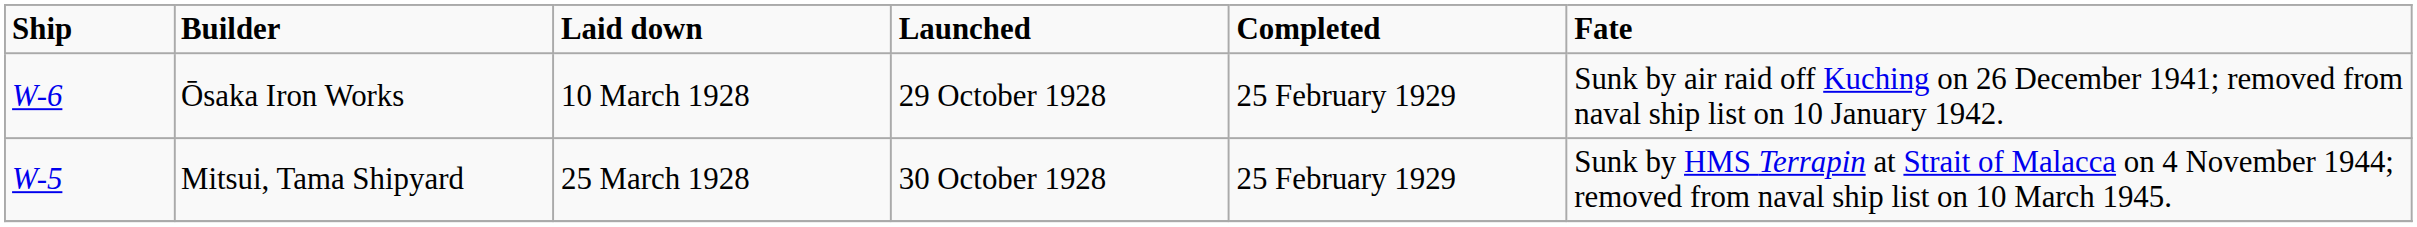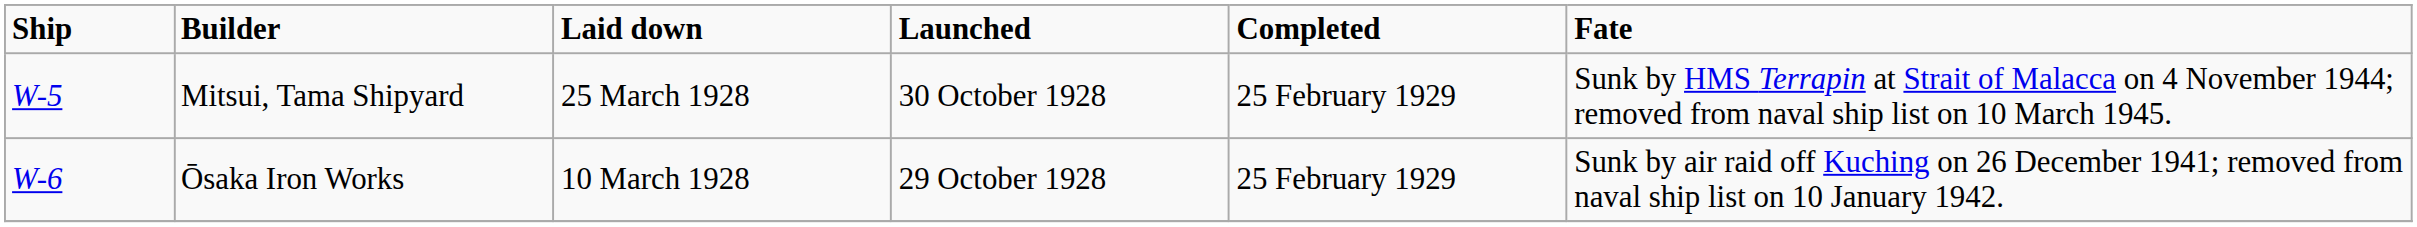 <table class="wikitable">
 <tr>
 <td width="4%"><strong>Ship</strong></td>
 <td width="9%"><strong>Builder</strong></td>
 <td width="8%" bgcolor=><strong>Laid down</strong></td>
 <td width="8%" bgcolor=><strong>Launched</strong></td>
 <td width="8%" bgcolor=><strong>Completed</strong></td>
 <td width="20%" bgcolor=><strong>Fate</strong></td>
 </tr>
 <tr>
+<td><a href='#'><em>W-5</em></a></td>
+<td>Mitsui, Tama Shipyard</td>
+<td>25 March 1928</td>
+<td>30 October 1928</td>
+<td>25 February 1929</td>
+<td>Sunk by <a href='#'>HMS <em>Terrapin</em></a> at <a href='#'>Strait of Malacca</a>  on 4 November 1944; removed from naval ship list on 10 March 1945.</td>
+</tr>
+<tr>
 <td><a href='#'><em>W-6</em></a></td>
 <td>Ōsaka Iron Works</td>
 <td>10 March 1928</td>
 <td>29 October 1928</td>
 <td>25 February 1929</td>
 <td>Sunk by air raid off <a href='#'>Kuching</a>  on 26 December 1941; removed from naval ship list on 10 January 1942.</td>
 </tr>
 <tr>
-<td><a href='#'><em>W-5</em></a></td>
-<td>Mitsui, Tama Shipyard</td>
-<td>25 March 1928</td>
-<td>30 October 1928</td>
-<td>25 February 1929</td>
-<td>Sunk by <a href='#'>HMS <em>Terrapin</em></a> at <a href='#'>Strait of Malacca</a>  on 4 November 1944; removed from naval ship list on 10 March 1945.</td>
-</tr>
-<tr>
 </tr>
 </table>
